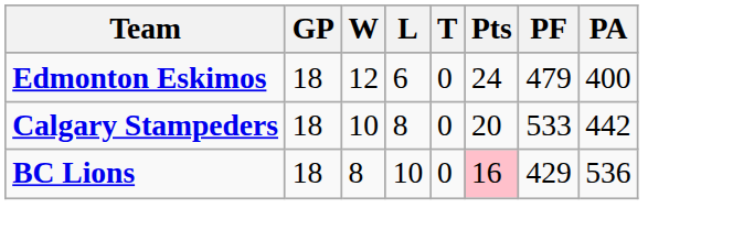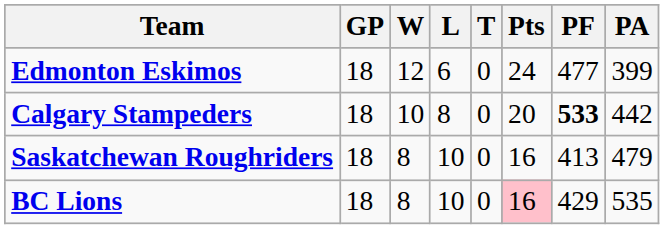 <table class="wikitable">
 <tr>
 <th>Team</th>
 <th>GP</th>
 <th>W</th>
 <th>L</th>
 <th>T</th>
 <th>Pts</th>
 <th>PF</th>
 <th>PA</th>
 </tr>
 <tr>
 <td><strong><a href='#'>Edmonton Eskimos</a></strong></td>
 <td>18</td>
 <td>12</td>
 <td>6</td>
 <td>0</td>
 <td>24</td>
-<td>479</td>
-<td>400</td>
+<td>477</td>
+<td>399</td>
 </tr>
 <tr>
 <td><strong><a href='#'>Calgary Stampeders</a></strong></td>
 <td>18</td>
 <td>10</td>
 <td>8</td>
 <td>0</td>
 <td>20</td>
-<td>533</td>
+<td><strong>533</strong></td>
 <td>442</td>
+</tr>
+<tr>
+<td><strong><a href='#'>Saskatchewan Roughriders</a></strong></td>
+<td>18</td>
+<td>8</td>
+<td>10</td>
+<td>0</td>
+<td>16</td>
+<td>413</td>
+<td>479</td>
 </tr>
 <tr>
 <td><strong><a href='#'>BC Lions</a></strong></td>
 <td>18</td>
 <td>8</td>
 <td>10</td>
 <td>0</td>
 <td style="background: pink;">16</td>
 <td>429</td>
-<td>536</td>
+<td>535</td>
 </tr>
 </table>
